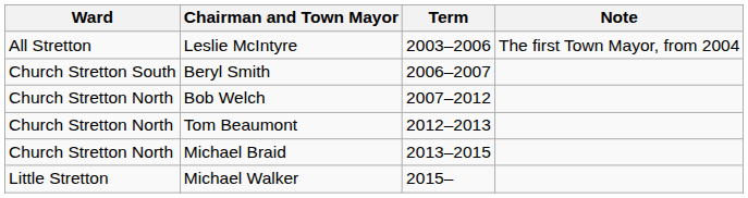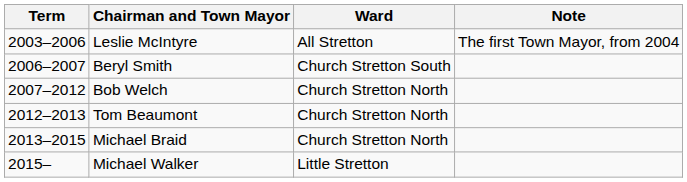 <table class="wikitable">
 <tr>
+<th>Term</th>
+<th>Chairman and Town Mayor</th>
 <th>Ward</th>
-<th>Chairman and Town Mayor</th>
-<th>Term</th>
 <th>Note</th>
 </tr>
 <tr>
+<td>2003–2006</td>
+<td>Leslie McIntyre</td>
 <td>All Stretton</td>
-<td>Leslie McIntyre</td>
-<td>2003–2006</td>
 <td>The first Town Mayor, from 2004</td>
 </tr>
 <tr>
+<td>2006–2007</td>
+<td>Beryl Smith</td>
 <td>Church Stretton South</td>
-<td>Beryl Smith</td>
-<td>2006–2007</td>
 <td></td>
 </tr>
 <tr>
+<td>2007–2012</td>
+<td>Bob Welch</td>
 <td>Church Stretton North</td>
-<td>Bob Welch</td>
-<td>2007–2012</td>
 <td></td>
 </tr>
 <tr>
+<td>2012–2013</td>
+<td>Tom Beaumont</td>
 <td>Church Stretton North</td>
-<td>Tom Beaumont</td>
-<td>2012–2013</td>
 <td></td>
 </tr>
 <tr>
+<td>2013–2015</td>
+<td>Michael Braid</td>
 <td>Church Stretton North</td>
-<td>Michael Braid</td>
-<td>2013–2015</td>
 <td></td>
 </tr>
 <tr>
+<td>2015–</td>
+<td>Michael Walker</td>
 <td>Little Stretton</td>
-<td>Michael Walker</td>
-<td>2015–</td>
 <td></td>
 </tr>
 </table>
